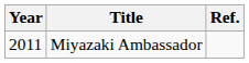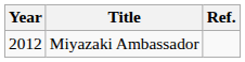 <table class="wikitable">
 <tr>
 <th>Year</th>
 <th>Title</th>
 <th>Ref.</th>
 </tr>
 <tr>
-<td>2011</td>
+<td>2012</td>
 <td>Miyazaki Ambassador</td>
 <td></td>
 </tr>
 </table>
